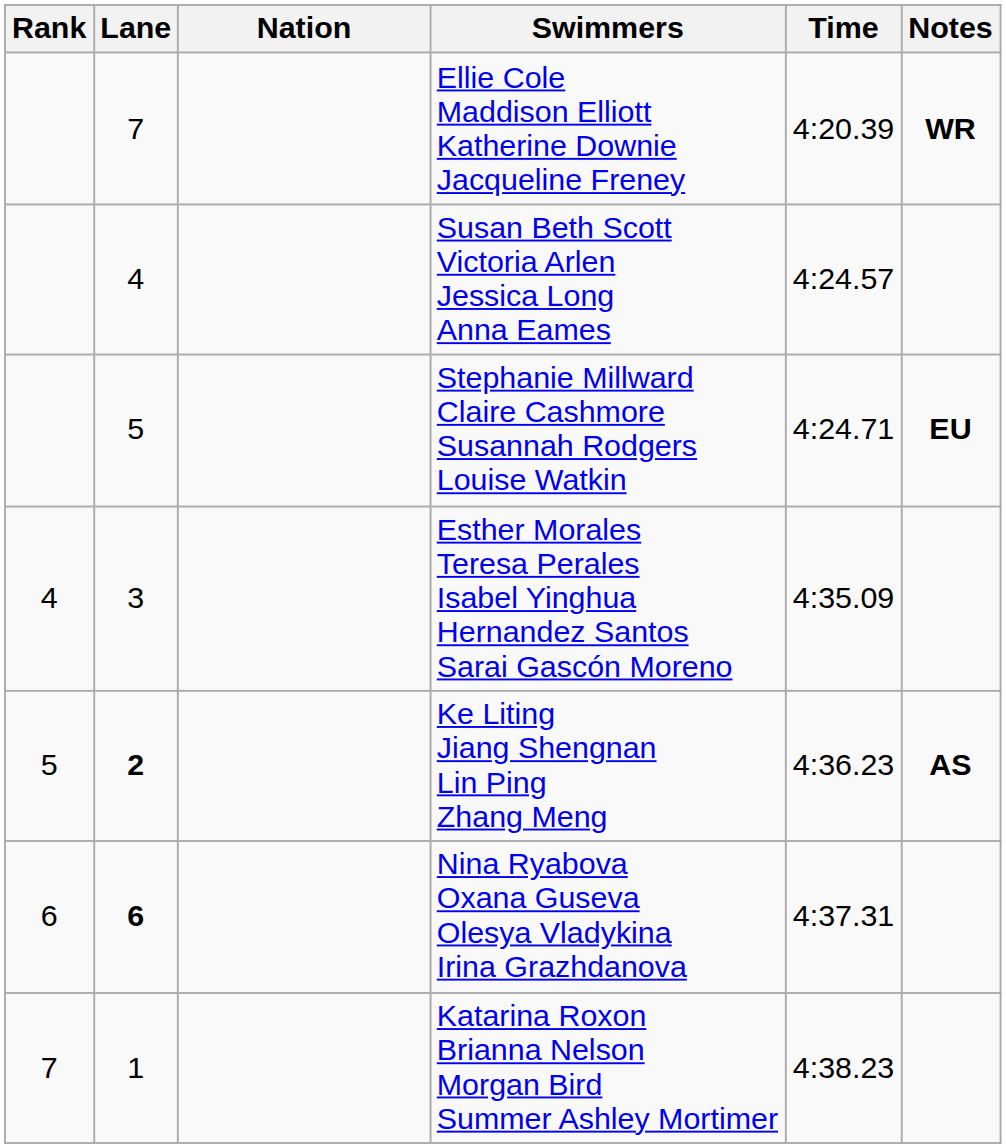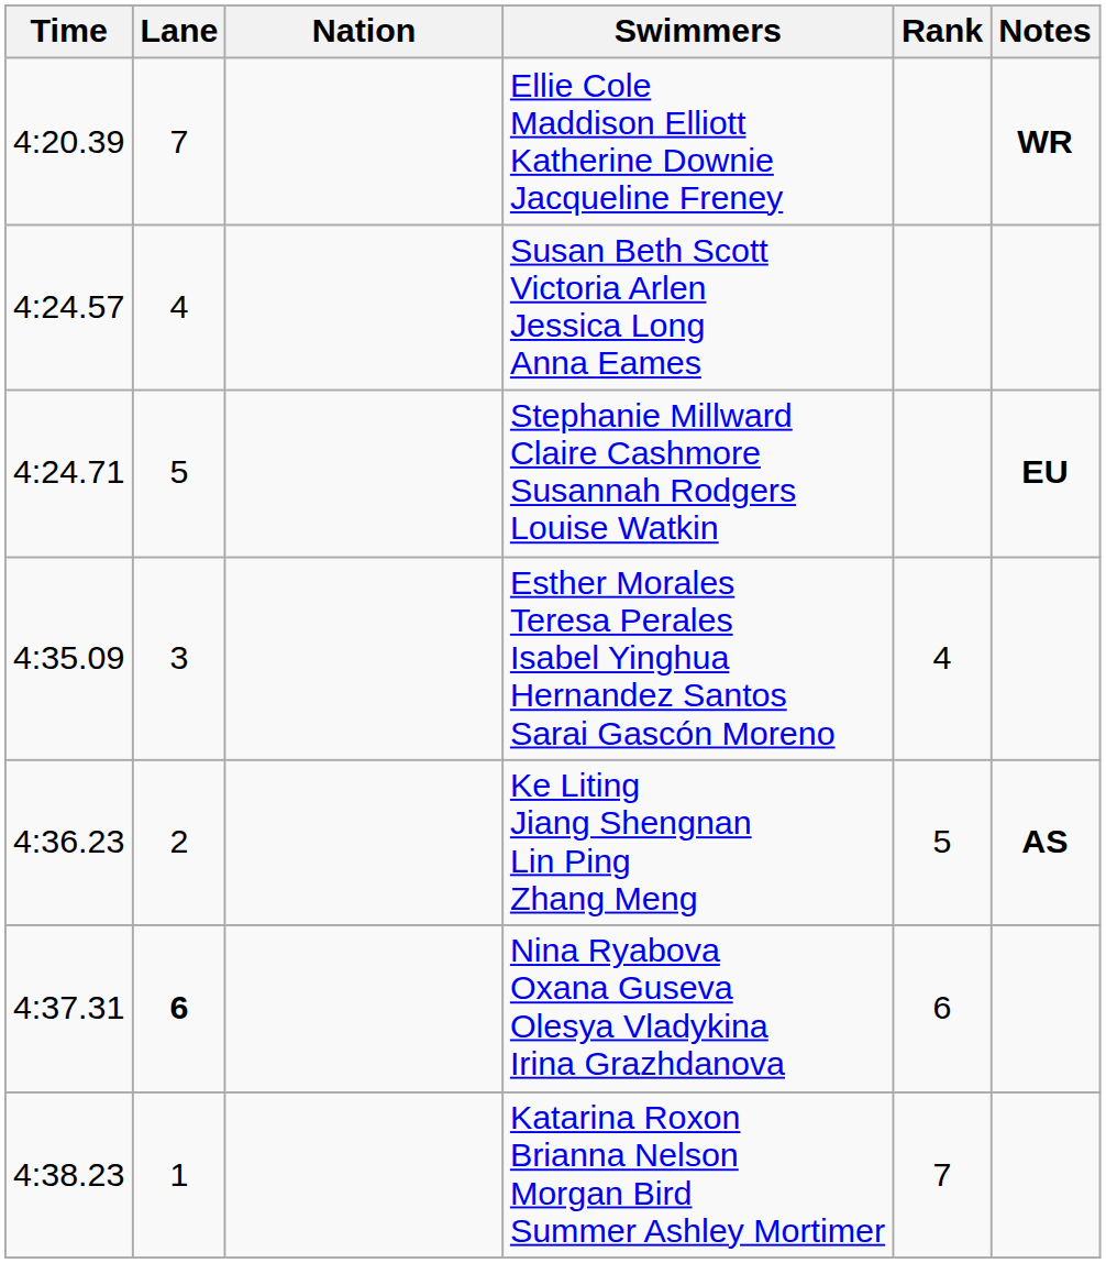 <table class="wikitable sortable" style="text-align:center">
 <tr>
-<th>Rank</th>
+<th>Time</th>
 <th>Lane</th>
 <th style="width:125px">Nation</th>
 <th Class="unsortable" style="width:180px">Swimmers</th>
-<th>Time</th>
+<th>Rank</th>
 <th>Notes</th>
 </tr>
 <tr>
-<td></td>
+<td>4:20.39</td>
 <td>7</td>
 <td style="text-align:left"></td>
 <td style="text-align:left"><a href='#'>Ellie Cole</a><br> <a href='#'>Maddison Elliott</a><br> <a href='#'>Katherine Downie</a><br> <a href='#'>Jacqueline Freney</a></td>
-<td>4:20.39</td>
+<td></td>
 <td><strong>WR</strong></td>
 </tr>
 <tr>
-<td></td>
+<td>4:24.57</td>
 <td>4</td>
 <td style="text-align:left"></td>
 <td style="text-align:left"><a href='#'>Susan Beth Scott</a><br> <a href='#'>Victoria Arlen</a><br> <a href='#'>Jessica Long</a><br> <a href='#'>Anna Eames</a></td>
-<td>4:24.57</td>
+<td></td>
 <td></td>
 </tr>
 <tr>
-<td></td>
+<td>4:24.71</td>
 <td>5</td>
 <td style="text-align:left"></td>
 <td style="text-align:left"><a href='#'>Stephanie Millward</a><br> <a href='#'>Claire Cashmore</a><br> <a href='#'>Susannah Rodgers</a><br> <a href='#'>Louise Watkin</a></td>
-<td>4:24.71</td>
+<td></td>
 <td><strong>EU</strong></td>
 </tr>
 <tr>
-<td>4</td>
+<td>4:35.09</td>
 <td>3</td>
 <td style="text-align:left"></td>
 <td style="text-align:left"><a href='#'>Esther Morales</a><br> <a href='#'>Teresa Perales</a><br> <a href='#'>Isabel Yinghua Hernandez Santos</a><br> <a href='#'>Sarai Gascón Moreno</a></td>
-<td>4:35.09</td>
+<td>4</td>
 <td></td>
 </tr>
 <tr>
-<td>5</td>
-<td><strong>2</strong></td>
+<td>4:36.23</td>
+<td>2</td>
 <td style="text-align:left"></td>
 <td style="text-align:left"><a href='#'>Ke Liting</a><br> <a href='#'>Jiang Shengnan</a><br> <a href='#'>Lin Ping</a><br> <a href='#'>Zhang Meng</a></td>
-<td>4:36.23</td>
+<td>5</td>
 <td><strong>AS</strong></td>
 </tr>
 <tr>
-<td>6</td>
+<td>4:37.31</td>
 <td><strong>6</strong></td>
 <td style="text-align:left"></td>
 <td style="text-align:left"><a href='#'>Nina Ryabova</a><br> <a href='#'>Oxana Guseva</a><br> <a href='#'>Olesya Vladykina</a><br> <a href='#'>Irina Grazhdanova</a></td>
-<td>4:37.31</td>
+<td>6</td>
 <td></td>
 </tr>
 <tr>
-<td>7</td>
+<td>4:38.23</td>
 <td>1</td>
 <td style="text-align:left"></td>
 <td style="text-align:left"><a href='#'>Katarina Roxon</a><br> <a href='#'>Brianna Nelson</a><br> <a href='#'>Morgan Bird</a><br> <a href='#'>Summer Ashley Mortimer</a></td>
-<td>4:38.23</td>
+<td>7</td>
 <td></td>
 </tr>
 </table>
